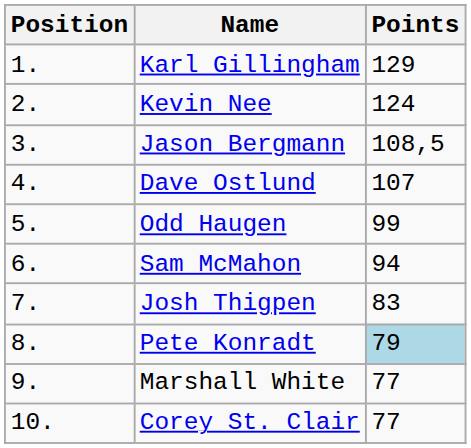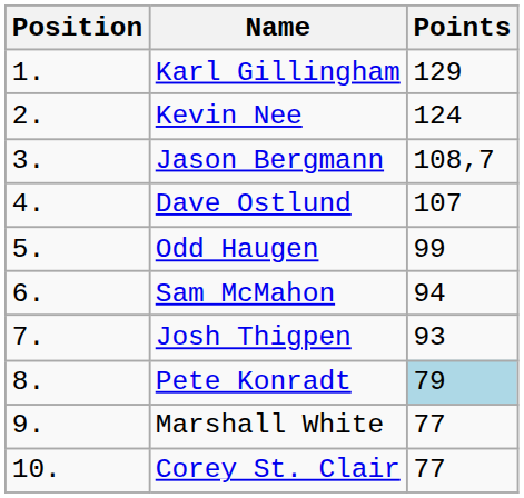 <table class="wikitable">
 <tr>
 <th>Position</th>
 <th>Name</th>
 <th>Points</th>
 </tr>
 <tr>
 <td>1.</td>
 <td><a href='#'>Karl Gillingham</a></td>
 <td>129</td>
 </tr>
 <tr>
 <td>2.</td>
 <td><a href='#'>Kevin Nee</a></td>
 <td>124</td>
 </tr>
 <tr>
 <td>3.</td>
 <td><a href='#'>Jason Bergmann</a></td>
-<td>108,5</td>
+<td>108,7</td>
 </tr>
 <tr>
 <td>4.</td>
 <td><a href='#'>Dave Ostlund</a></td>
 <td>107</td>
 </tr>
 <tr>
 <td>5.</td>
 <td><a href='#'>Odd Haugen</a></td>
 <td>99</td>
 </tr>
 <tr>
 <td>6.</td>
 <td><a href='#'>Sam McMahon</a></td>
 <td>94</td>
 </tr>
 <tr>
 <td>7.</td>
 <td><a href='#'>Josh Thigpen</a></td>
-<td>83</td>
+<td>93</td>
 </tr>
 <tr>
 <td>8.</td>
 <td><a href='#'>Pete Konradt</a></td>
 <td style="background: lightblue;">79</td>
 </tr>
 <tr>
 <td>9.</td>
 <td>Marshall White</td>
 <td>77</td>
 </tr>
 <tr>
 <td>10.</td>
 <td><a href='#'>Corey St. Clair</a></td>
 <td>77</td>
 </tr>
 </table>
